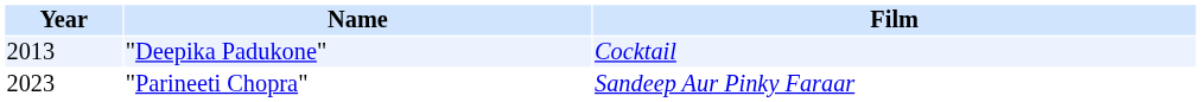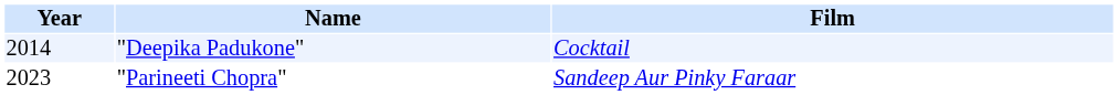 <table cellspacing="1" cellpadding="1" border="0" style="width:50%;">
 <tr style="background:#d1e4fd;">
 <th>Year</th>
 <th>Name</th>
 <th>Film</th>
 </tr>
 <tr style="background:#edf3fe;">
-<td>2013</td>
+<td>2014</td>
 <td>"<a href='#'>Deepika Padukone</a>"</td>
 <td><em><a href='#'>Cocktail</a></em></td>
 </tr>
 <tr>
 <td>2023</td>
 <td>"<a href='#'>Parineeti Chopra</a>"</td>
 <td><em><a href='#'>Sandeep Aur Pinky Faraar</a></em></td>
 </tr>
 </table>
